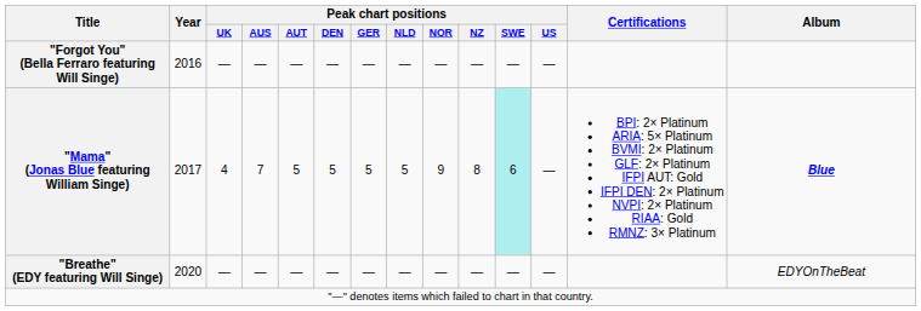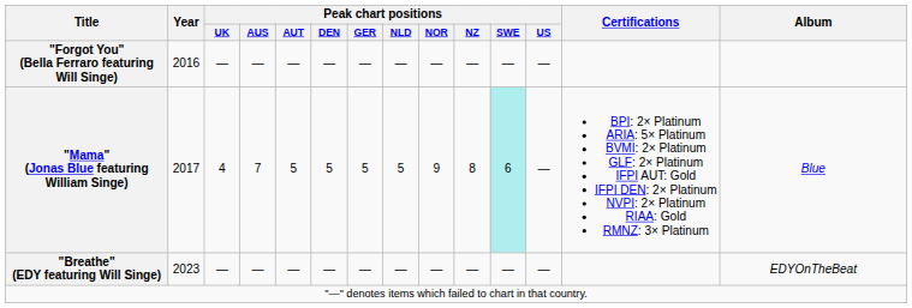 <table class="wikitable plainrowheaders" style="text-align:center;">
 <tr>
 <th scope="col" rowspan="2" style="width:13em;">Title</th>
 <th scope="col" rowspan="2" style="width:2.5em;">Year</th>
 <th scope="col" colspan="10">Peak chart positions</th>
 <th scope="col" rowspan="2"><a href='#'>Certifications</a></th>
 <th scope="col" rowspan="2" style="width:15em;">Album</th>
 </tr>
 <tr>
 <th scope="col" style="width:3em;font-size:85%;"><a href='#'>UK</a><br></th>
 <th scope="col" style="width:3em;font-size:85%;"><a href='#'>AUS</a><br></th>
 <th scope="col" style="width:3em;font-size:85%;"><a href='#'>AUT</a><br></th>
 <th scope="col" style="width:3em;font-size:85%;"><a href='#'>DEN</a><br></th>
 <th scope="col" style="width:3em;font-size:85%;"><a href='#'>GER</a><br></th>
 <th scope="col" style="width:3em;font-size:85%;"><a href='#'>NLD</a><br></th>
 <th scope="col" style="width:3em;font-size:85%;"><a href='#'>NOR</a><br></th>
 <th scope="col" style="width:3em;font-size:85%;"><a href='#'>NZ</a><br></th>
 <th scope="col" style="width:3em;font-size:85%;"><a href='#'>SWE</a><br></th>
 <th scope="col" style="width:3em;font-size:85%;"><a href='#'>US</a><br></th>
 </tr>
 <tr>
 <th scope="row">"Forgot You"<br><span>(Bella Ferraro featuring Will Singe)</span></th>
 <td>2016</td>
 <td>—</td>
 <td>—</td>
 <td>—</td>
 <td>—</td>
 <td>—</td>
 <td>—</td>
 <td>—</td>
 <td>—</td>
 <td>—</td>
 <td>—</td>
 <td></td>
 <td></td>
 </tr>
 <tr>
 <th scope="row">"<a href='#'>Mama</a>"<br><span>(<a href='#'>Jonas Blue</a> featuring William Singe)</span></th>
 <td>2017</td>
 <td>4</td>
 <td>7</td>
 <td>5</td>
 <td>5<br></td>
 <td>5</td>
 <td>5</td>
 <td>9</td>
 <td>8<br></td>
 <td style="background: paleturquoise;">6</td>
 <td>—</td>
 <td><br><ul><li><a href='#'>BPI</a>: 2× Platinum</li><li><a href='#'>ARIA</a>: 5× Platinum</li><li><a href='#'>BVMI</a>: 2× Platinum</li><li><a href='#'>GLF</a>: 2× Platinum</li><li><a href='#'>IFPI</a> AUT: Gold</li><li><a href='#'>IFPI DEN</a>: 2× Platinum</li><li><a href='#'>NVPI</a>: 2× Platinum</li><li><a href='#'>RIAA</a>: Gold</li><li><a href='#'>RMNZ</a>: 3× Platinum</li></ul></td>
-<td><strong><em><a href='#'>Blue</a></em></strong></td>
+<td><em><a href='#'>Blue</a></em></td>
 </tr>
 <tr>
 <th scope="row">"Breathe"<br><span>(EDY featuring Will Singe)</span></th>
-<td>2020</td>
+<td>2023</td>
 <td>—</td>
 <td>—</td>
 <td>—</td>
 <td>—</td>
 <td>—</td>
 <td>—</td>
 <td>—</td>
 <td>—</td>
 <td>—</td>
 <td>—</td>
 <td></td>
 <td><em>EDYOnTheBeat</em></td>
 </tr>
 <tr>
 <td colspan="20" style="font-size:90%">"—" denotes items which failed to chart in that country.</td>
 </tr>
 </table>
